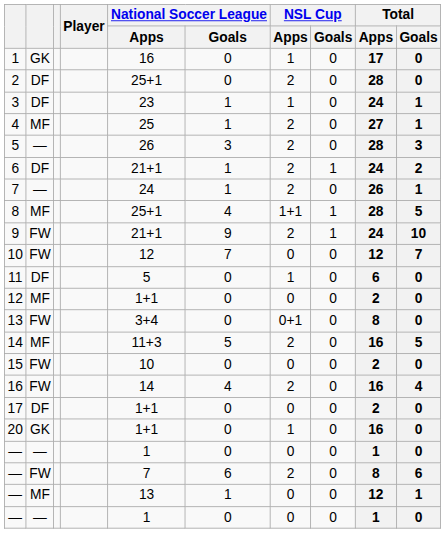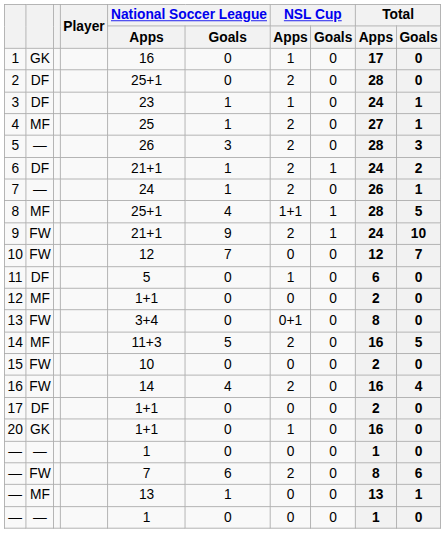 <table class="wikitable sortable" style="text-align:center">
 <tr>
 <th rowspan="2"></th>
 <th rowspan="2"></th>
 <th rowspan="2"></th>
 <th rowspan="2">Player</th>
 <th colspan="2"><a href='#'>National Soccer League</a></th>
 <th colspan="2"><a href='#'>NSL Cup</a></th>
 <th colspan="2">Total</th>
 </tr>
 <tr>
 <th>Apps</th>
 <th>Goals</th>
 <th>Apps</th>
 <th>Goals</th>
 <th>Apps</th>
 <th>Goals</th>
 </tr>
 <tr>
 <td>1</td>
 <td>GK</td>
 <td></td>
 <td align="left"><br></td>
 <td>16</td>
 <td>0<br></td>
 <td>1</td>
 <td>0<br></td>
 <th>17</th>
 <th>0</th>
 </tr>
 <tr>
 <td>2</td>
 <td>DF</td>
 <td></td>
 <td align="left"><br></td>
 <td>25+1</td>
 <td>0<br></td>
 <td>2</td>
 <td>0<br></td>
 <th>28</th>
 <th>0</th>
 </tr>
 <tr>
 <td>3</td>
 <td>DF</td>
 <td></td>
 <td align="left"><br></td>
 <td>23</td>
 <td>1<br></td>
 <td>1</td>
 <td>0<br></td>
 <th>24</th>
 <th>1</th>
 </tr>
 <tr>
 <td>4</td>
 <td>MF</td>
 <td></td>
 <td align="left"><br></td>
 <td>25</td>
 <td>1<br></td>
 <td>2</td>
 <td>0<br></td>
 <th>27</th>
 <th>1</th>
 </tr>
 <tr>
 <td>5</td>
 <td>—</td>
 <td></td>
 <td align="left"><br></td>
 <td>26</td>
 <td>3<br></td>
 <td>2</td>
 <td>0<br></td>
 <th>28</th>
 <th>3</th>
 </tr>
 <tr>
 <td>6</td>
 <td>DF</td>
 <td></td>
 <td align="left"><br></td>
 <td>21+1</td>
 <td>1<br></td>
 <td>2</td>
 <td>1<br></td>
 <th>24</th>
 <th>2</th>
 </tr>
 <tr>
 <td>7</td>
 <td>—</td>
 <td></td>
 <td align="left"><br></td>
 <td>24</td>
 <td>1<br></td>
 <td>2</td>
 <td>0<br></td>
 <th>26</th>
 <th>1</th>
 </tr>
 <tr>
 <td>8</td>
 <td>MF</td>
 <td></td>
 <td align="left"><br></td>
 <td>25+1</td>
 <td>4<br></td>
 <td>1+1</td>
 <td>1<br></td>
 <th>28</th>
 <th>5</th>
 </tr>
 <tr>
 <td>9</td>
 <td>FW</td>
 <td></td>
 <td align="left"><br></td>
 <td>21+1</td>
 <td>9<br></td>
 <td>2</td>
 <td>1<br></td>
 <th>24</th>
 <th>10</th>
 </tr>
 <tr>
 <td>10</td>
 <td>FW</td>
 <td></td>
 <td align="left"><br></td>
 <td>12</td>
 <td>7<br></td>
 <td>0</td>
 <td>0<br></td>
 <th>12</th>
 <th>7</th>
 </tr>
 <tr>
 <td>11</td>
 <td>DF</td>
 <td></td>
 <td align="left"><br></td>
 <td>5</td>
 <td>0<br></td>
 <td>1</td>
 <td>0<br></td>
 <th>6</th>
 <th>0</th>
 </tr>
 <tr>
 <td>12</td>
 <td>MF</td>
 <td></td>
 <td align="left"><br></td>
 <td>1+1</td>
 <td>0<br></td>
 <td>0</td>
 <td>0<br></td>
 <th>2</th>
 <th>0</th>
 </tr>
 <tr>
 <td>13</td>
 <td>FW</td>
 <td></td>
 <td align="left"><br></td>
 <td>3+4</td>
 <td>0<br></td>
 <td>0+1</td>
 <td>0<br></td>
 <th>8</th>
 <th>0</th>
 </tr>
 <tr>
 <td>14</td>
 <td>MF</td>
 <td></td>
 <td align="left"><br></td>
 <td>11+3</td>
 <td>5<br></td>
 <td>2</td>
 <td>0<br></td>
 <th>16</th>
 <th>5</th>
 </tr>
 <tr>
 <td>15</td>
 <td>FW</td>
 <td></td>
 <td align="left"><br></td>
 <td>10</td>
 <td>0<br></td>
 <td>0</td>
 <td>0<br></td>
 <th>2</th>
 <th>0</th>
 </tr>
 <tr>
 <td>16</td>
 <td>FW</td>
 <td></td>
 <td align="left"><br></td>
 <td>14</td>
 <td>4<br></td>
 <td>2</td>
 <td>0<br></td>
 <th>16</th>
 <th>4</th>
 </tr>
 <tr>
 <td>17</td>
 <td>DF</td>
 <td></td>
 <td align="left"><br></td>
 <td>1+1</td>
 <td>0<br></td>
 <td>0</td>
 <td>0<br></td>
 <th>2</th>
 <th>0</th>
 </tr>
 <tr>
 <td>20</td>
 <td>GK</td>
 <td></td>
 <td align="left"><br></td>
 <td>1+1</td>
 <td>0<br></td>
 <td>1</td>
 <td>0<br></td>
 <th>16</th>
 <th>0</th>
 </tr>
 <tr>
 <td>—</td>
 <td>—</td>
 <td></td>
 <td align="left"><br></td>
 <td>1</td>
 <td>0<br></td>
 <td>0</td>
 <td>0<br></td>
 <th>1</th>
 <th>0</th>
 </tr>
 <tr>
 <td>—</td>
 <td>FW</td>
 <td></td>
 <td align="left"><br></td>
 <td>7</td>
 <td>6<br></td>
 <td>2</td>
 <td>0<br></td>
 <th>8</th>
 <th>6</th>
 </tr>
 <tr>
 <td>—</td>
 <td>MF</td>
 <td></td>
 <td align="left"><br></td>
 <td>13</td>
 <td>1<br></td>
 <td>0</td>
 <td>0<br></td>
-<th>12</th>
+<th>13</th>
 <th>1</th>
 </tr>
 <tr>
 <td>—</td>
 <td>—</td>
 <td></td>
 <td align="left"><br></td>
 <td>1</td>
 <td>0<br></td>
 <td>0</td>
 <td>0<br></td>
 <th>1</th>
 <th>0</th>
 </tr>
 </table>
